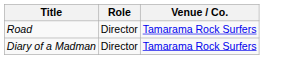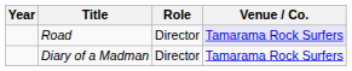 <table class="wikitable">
 <tr>
+<th>Year</th>
 <th>Title</th>
 <th>Role</th>
 <th>Venue / Co.</th>
 </tr>
 <tr>
+<td></td>
 <td><em>Road</em></td>
 <td>Director</td>
-<td><a href='#'>Tamarama Rock Surfers</a></td>
+<td style="background: lavender;"><a href='#'>Tamarama Rock Surfers</a></td>
 </tr>
 <tr>
+<td></td>
 <td><em>Diary of a Madman</em></td>
 <td>Director</td>
 <td><a href='#'>Tamarama Rock Surfers</a></td>
 </tr>
 </table>
